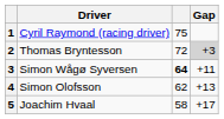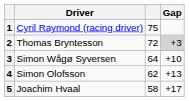 <table class="wikitable" style="font-size: 95%;">
 <tr>
 <th></th>
 <th>Driver</th>
 <th></th>
 <th>Gap</th>
 </tr>
 <tr>
 <th>1</th>
 <td> <a href='#'>Cyril Raymond (racing driver)</a></td>
 <td align="right">75</td>
 <td align="right"></td>
 </tr>
 <tr>
 <th>2</th>
 <td> Thomas Bryntesson</td>
 <td align="right">72</td>
 <td align="right" style="background: lightgrey;">+3</td>
 </tr>
 <tr>
 <th>3</th>
 <td> Simon Wågø Syversen</td>
-<td align="right"><strong>64</strong></td>
-<td align="right">+11</td>
+<td align="right">64</td>
+<td align="right">+10</td>
 </tr>
 <tr>
 <th>4</th>
 <td> Simon Olofsson</td>
 <td align="right">62</td>
 <td align="right">+13</td>
 </tr>
 <tr>
 <th>5</th>
 <td> Joachim Hvaal</td>
 <td align="right">58</td>
 <td align="right">+17</td>
 </tr>
 </table>
